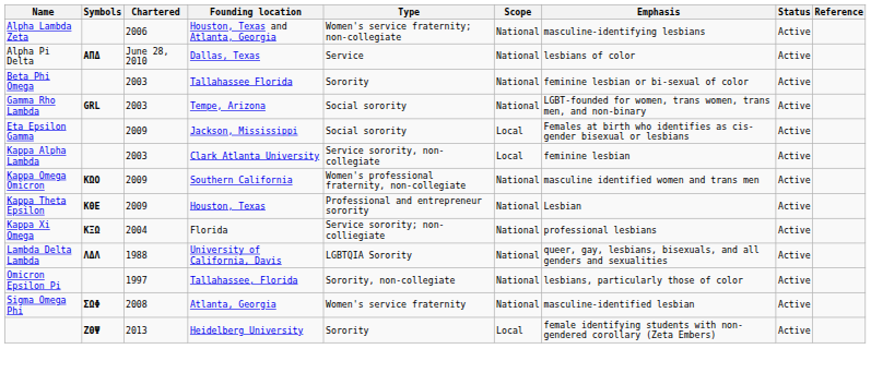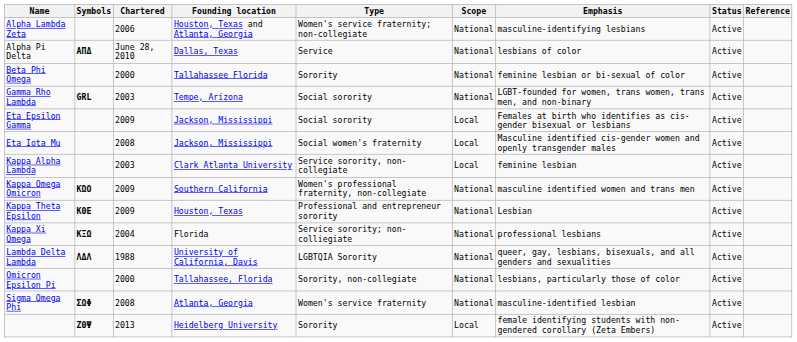 <table class="wikitable sortable">
 <tr>
 <th>Name</th>
 <th>Symbols</th>
 <th>Chartered</th>
 <th>Founding location</th>
 <th>Type</th>
 <th>Scope</th>
 <th>Emphasis</th>
 <th>Status</th>
 <th>Reference</th>
 </tr>
 <tr>
 <td><a href='#'>Alpha Lambda Zeta</a></td>
 <td><strong></strong></td>
 <td>2006</td>
 <td><a href='#'>Houston, Texas</a> and <a href='#'>Atlanta, Georgia</a></td>
 <td>Women's service fraternity; non-collegiate</td>
 <td>National</td>
 <td>masculine-identifying lesbians</td>
 <td>Active</td>
 <td></td>
 </tr>
 <tr>
 <td>Alpha Pi Delta</td>
 <td><strong>ΑΠΔ</strong></td>
 <td>June 28, 2010</td>
 <td><a href='#'>Dallas, Texas</a></td>
 <td>Service</td>
 <td>National</td>
 <td>lesbians of color</td>
 <td>Active</td>
 <td></td>
 </tr>
 <tr>
 <td><a href='#'>Beta Phi Omega</a></td>
 <td><strong></strong></td>
-<td>2003</td>
+<td>2000</td>
 <td><a href='#'>Tallahassee Florida</a></td>
 <td>Sorority</td>
 <td>National</td>
 <td>feminine lesbian or bi-sexual of color</td>
 <td>Active</td>
 <td></td>
 </tr>
 <tr>
 <td><a href='#'>Gamma Rho Lambda</a></td>
 <td><strong>GRL</strong></td>
 <td>2003</td>
 <td><a href='#'>Tempe, Arizona</a></td>
 <td>Social sorority</td>
 <td>National</td>
 <td>LGBT-founded for women, trans women, trans men, and non-binary</td>
 <td>Active</td>
 <td></td>
 </tr>
 <tr>
 <td><a href='#'>Eta Epsilon Gamma</a></td>
 <td><strong></strong></td>
 <td>2009</td>
 <td><a href='#'>Jackson, Mississippi</a></td>
 <td>Social sorority</td>
 <td>Local</td>
 <td>Females at birth  who identifies as cis-gender bisexual or lesbians</td>
+<td>Active</td>
+<td></td>
+</tr>
+<tr>
+<td><a href='#'>Eta Iota Mu</a></td>
+<td><strong></strong></td>
+<td>2008</td>
+<td><a href='#'>Jackson, Mississippi</a></td>
+<td>Social women's fraternity</td>
+<td>Local</td>
+<td>Masculine identified cis-gender women and openly transgender males</td>
 <td>Active</td>
 <td></td>
 </tr>
 <tr>
 <td><a href='#'>Kappa Alpha Lambda</a></td>
 <td><strong></strong></td>
 <td>2003</td>
 <td><a href='#'>Clark Atlanta University</a></td>
 <td>Service sorority, non-collegiate</td>
 <td>Local</td>
 <td>feminine lesbian</td>
 <td>Active</td>
 <td></td>
 </tr>
 <tr>
 <td><a href='#'>Kappa Omega Omicron</a></td>
 <td><strong>ΚΏΟ</strong></td>
 <td>2009</td>
 <td><a href='#'>Southern California</a></td>
 <td>Women's professional fraternity, non-collegiate</td>
 <td>National</td>
 <td>masculine identified women and trans men</td>
 <td>Active</td>
 <td></td>
 </tr>
 <tr>
 <td><a href='#'>Kappa Theta Epsilon</a></td>
 <td><strong>ΚΘΕ</strong></td>
 <td>2009</td>
 <td><a href='#'>Houston, Texas</a></td>
 <td>Professional and entrepreneur sorority</td>
 <td>National</td>
 <td>Lesbian</td>
 <td>Active</td>
 <td></td>
 </tr>
 <tr>
 <td><a href='#'>Kappa Xi Omega</a></td>
 <td><strong>ΚΞΩ</strong></td>
 <td>2004</td>
 <td>Florida</td>
 <td>Service sorority; non-colliegiate</td>
 <td>National</td>
 <td>professional lesbians</td>
 <td>Active</td>
 <td></td>
 </tr>
 <tr>
 <td><a href='#'>Lambda Delta Lambda</a></td>
 <td><strong>ΛΔΛ</strong></td>
 <td>1988</td>
 <td><a href='#'>University of California, Davis</a></td>
 <td>LGBTQIA Sorority</td>
 <td>National</td>
 <td>queer, gay, lesbians, bisexuals, and all genders and sexualities</td>
 <td>Active</td>
 <td></td>
 </tr>
 <tr>
 <td><a href='#'>Omicron Epsilon Pi</a></td>
 <td><strong></strong></td>
-<td>1997</td>
+<td>2000</td>
 <td><a href='#'>Tallahassee, Florida</a></td>
 <td>Sorority, non-collegiate</td>
 <td>National</td>
 <td>lesbians, particularly those of color</td>
 <td>Active</td>
 <td></td>
 </tr>
 <tr>
 <td><a href='#'>Sigma Omega Phi</a></td>
 <td><strong>ΣΩΦ</strong></td>
 <td>2008</td>
 <td><a href='#'>Atlanta, Georgia</a></td>
 <td>Women's service fraternity</td>
 <td>National</td>
 <td>masculine-identified lesbian</td>
 <td>Active</td>
 <td></td>
 </tr>
 <tr>
 <td></td>
 <td><strong>ΖΘΨ</strong></td>
 <td>2013</td>
 <td><a href='#'>Heidelberg University</a></td>
 <td>Sorority</td>
 <td>Local</td>
 <td>female identifying students with non-gendered corollary (Zeta Embers)</td>
 <td>Active</td>
 <td></td>
 </tr>
 </table>
